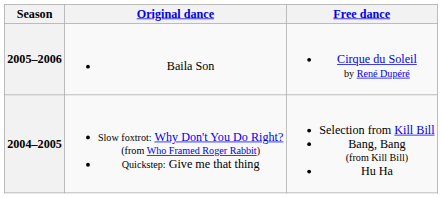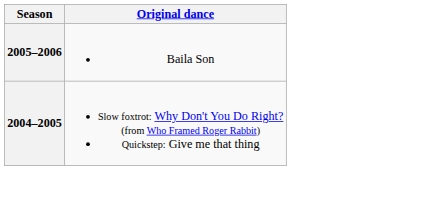 <table class="wikitable" style="text-align:center">
 <tr>
 <th>Season</th>
 <th><a href='#'>Original dance</a></th>
-<th><a href='#'>Free dance</a></th>
 </tr>
 <tr>
 <th>2005–2006 <br> </th>
 <td><br><ul><li>Baila Son</li></ul></td>
-<td><br><ul><li><a href='#'>Cirque du Soleil</a> <br><small> by <a href='#'>René Dupéré</a> </small></li></ul></td>
 </tr>
 <tr>
 <th>2004–2005 <br> </th>
 <td><br><ul><li><small>Slow foxtrot:</small> <a href='#'>Why Don't You Do Right?</a> <br><small> (from <a href='#'>Who Framed Roger Rabbit</a>) </small></li><li><small>Quickstep:</small> Give me that thing</li></ul></td>
-<td><br><ul><li>Selection from <a href='#'>Kill Bill</a></li><li>Bang, Bang <br><small> (from Kill Bill) </small></li><li>Hu Ha</li></ul></td>
 </tr>
 </table>
